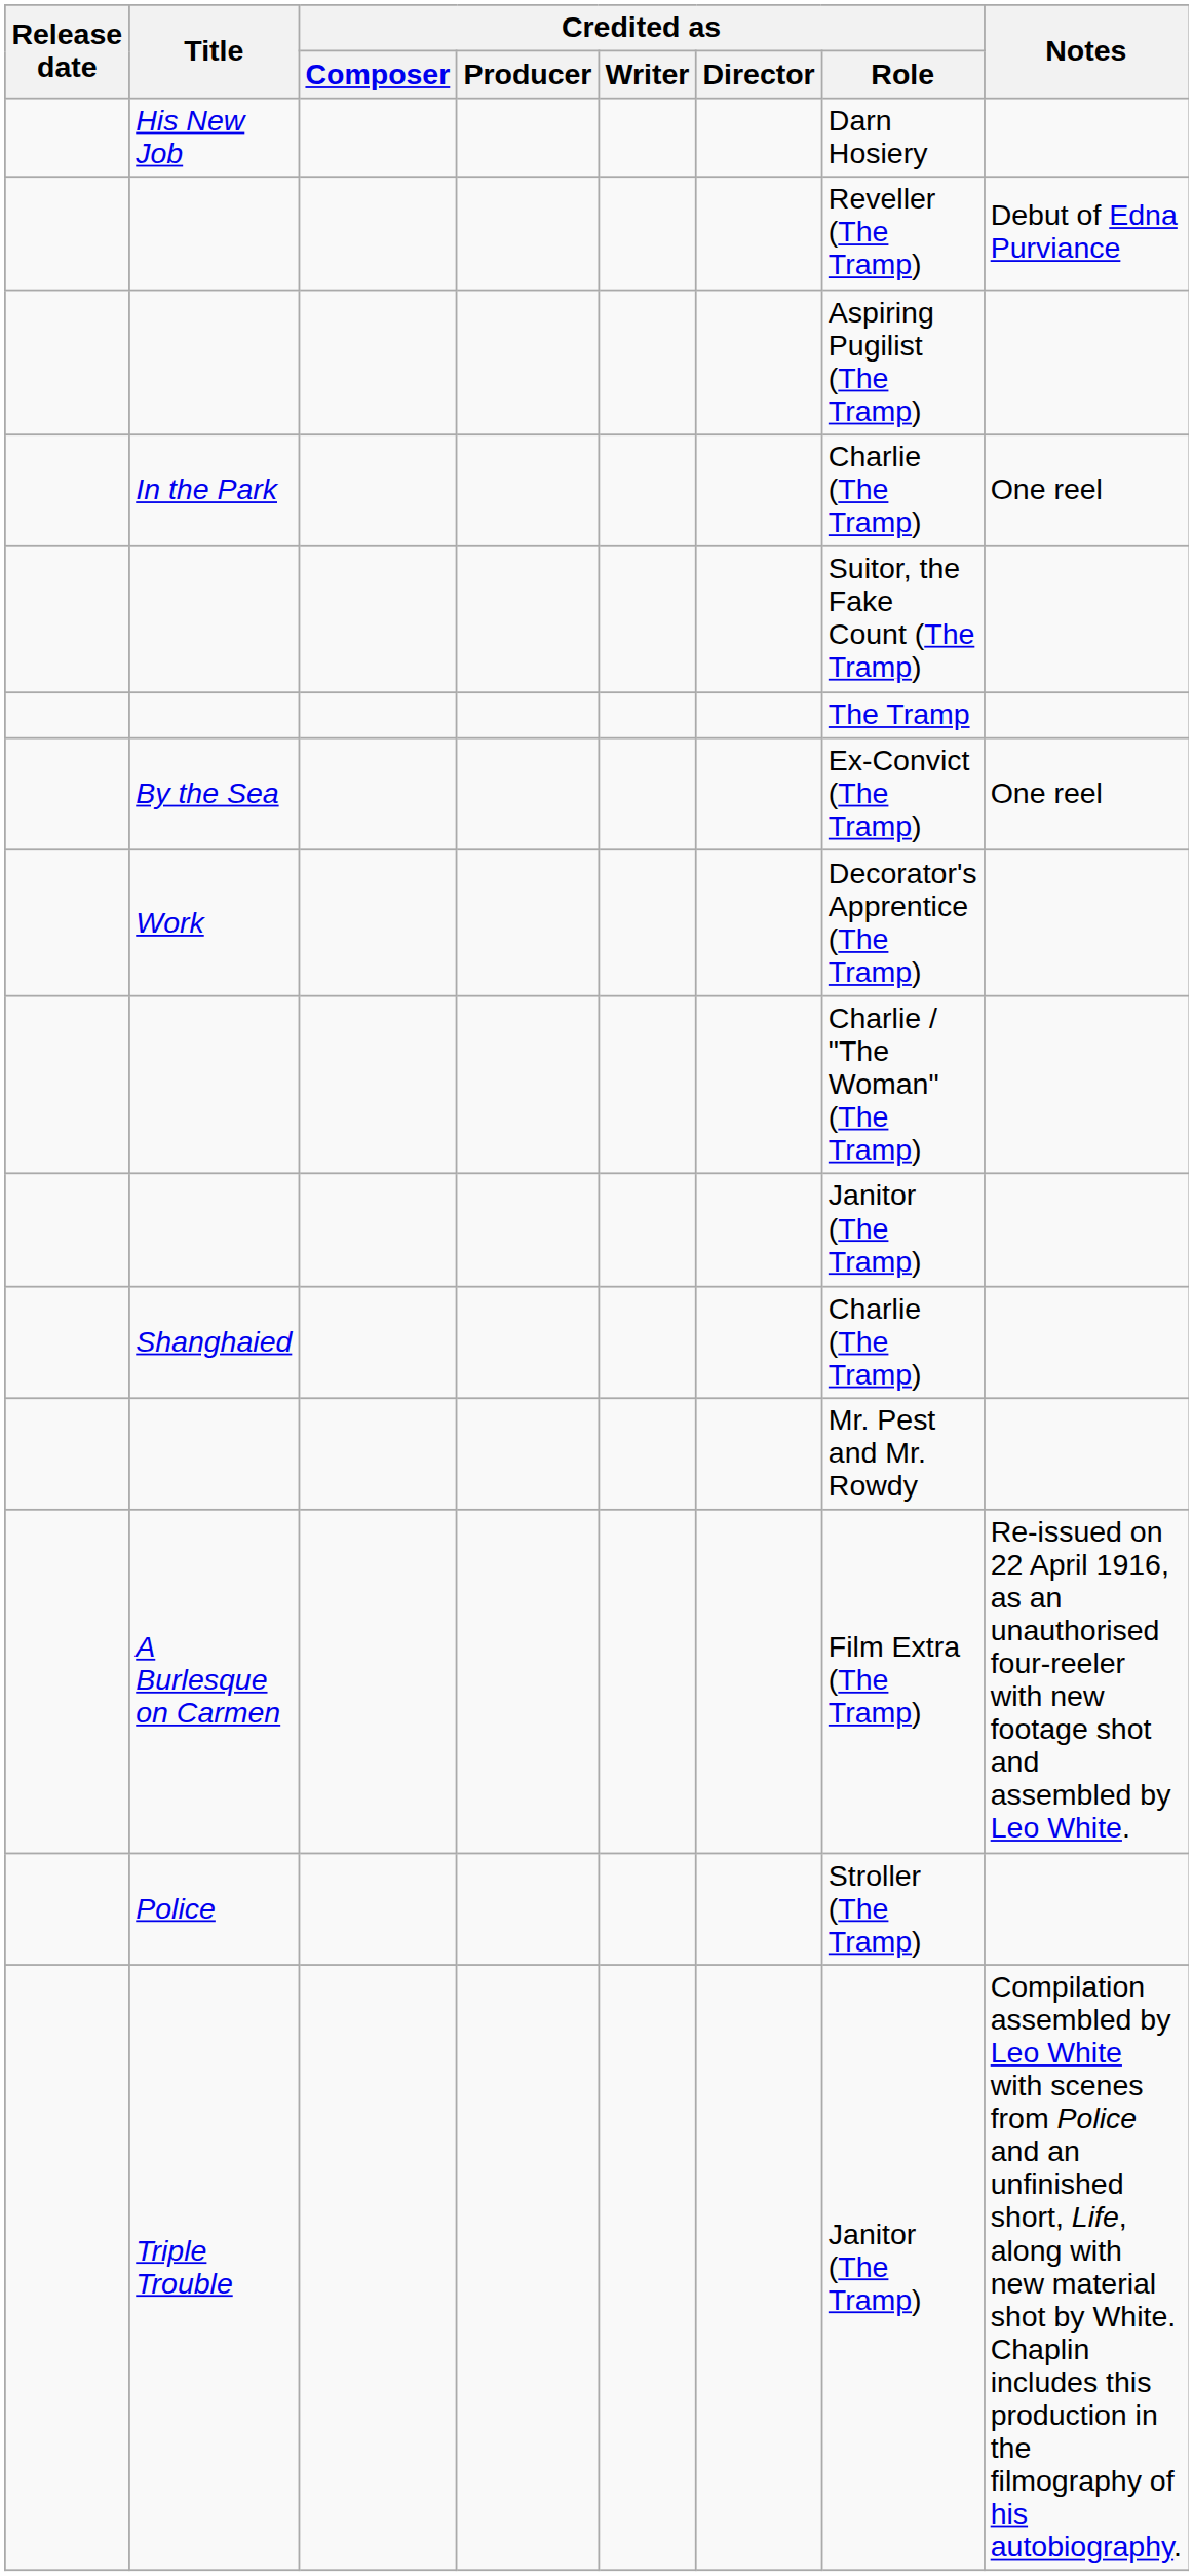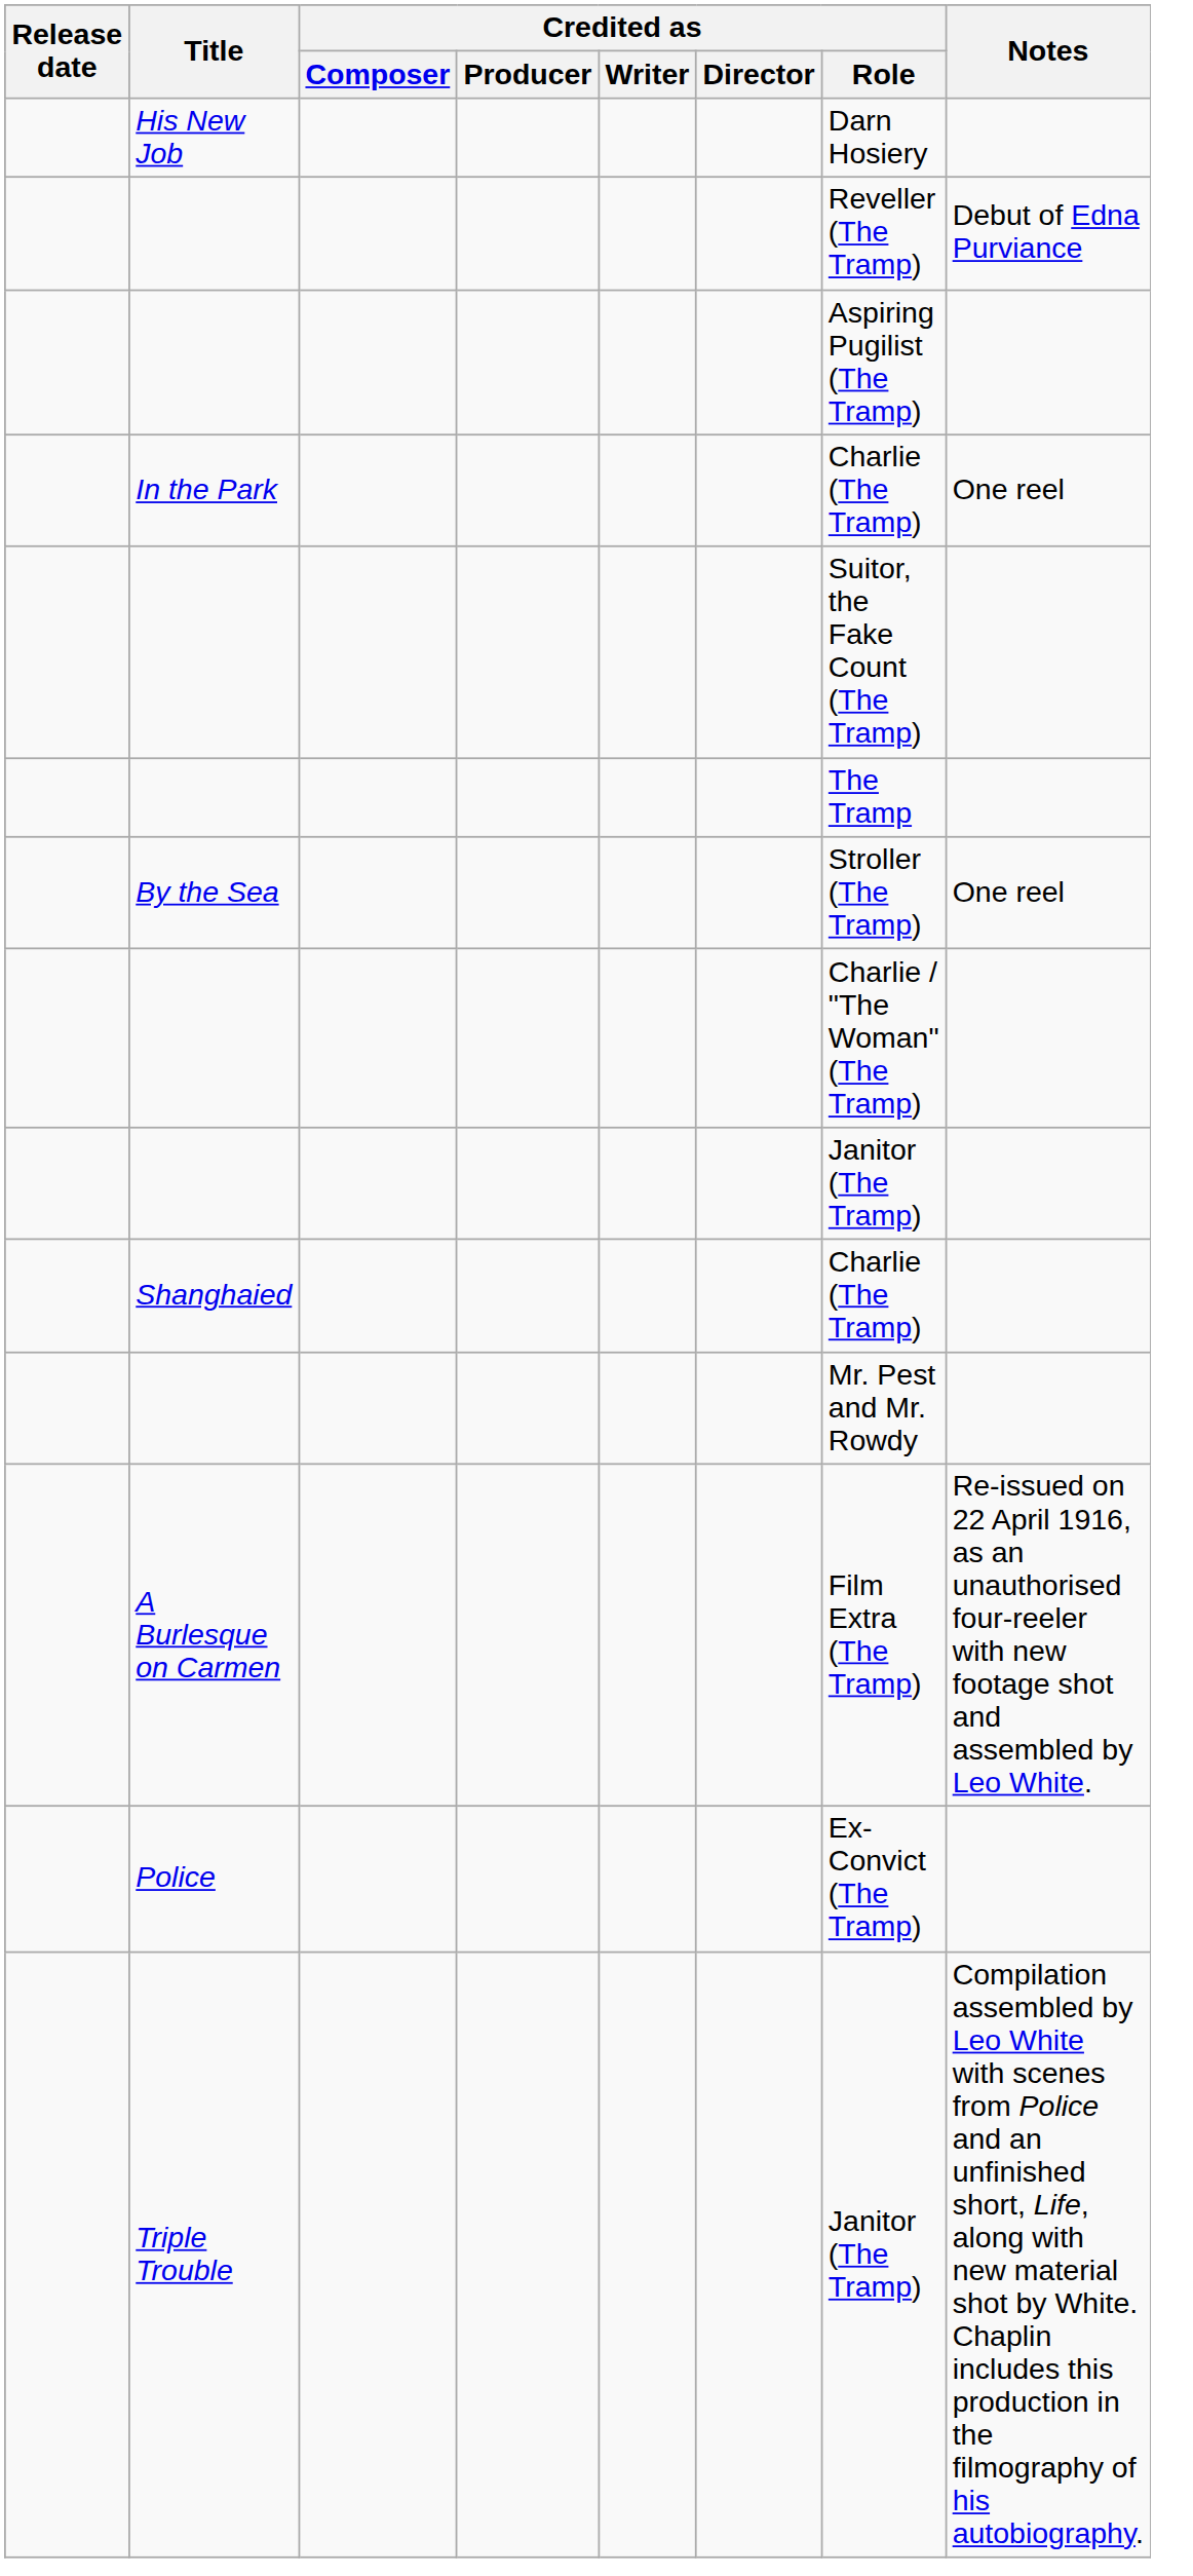 <table class="wikitable sortable sticky-header-multi" width="100%">
 <tr>
 <th width="12%" rowspan="2" scope="col">Release date</th>
 <th width="20%" rowspan="2" scope="col">Title</th>
 <th colspan="5" scope="col">Credited as</th>
 <th rowspan="2" scope="col" class="unsortable">Notes</th>
 </tr>
 <tr>
 <th width="6%"><a href='#'>Composer</a></th>
 <th width="6%">Producer</th>
 <th width="6%">Writer</th>
 <th width="6%">Director</th>
 <th width="15%">Role</th>
 </tr>
 <tr>
 <td scope="row" align="left"></td>
 <td align="left"><em><a href='#'>His New Job</a></em></td>
 <td></td>
 <td></td>
 <td></td>
 <td></td>
 <td align="left">Darn Hosiery</td>
 <td></td>
 </tr>
 <tr>
 <td scope="row" align="left"></td>
 <td align="left"><em></em></td>
 <td></td>
 <td></td>
 <td></td>
 <td></td>
 <td align="left">Reveller (<a href='#'>The Tramp</a>)</td>
 <td align="left">Debut of <a href='#'>Edna Purviance</a></td>
 </tr>
 <tr>
 <td scope="row" align="left"></td>
 <td align="left"><em></em></td>
 <td></td>
 <td></td>
 <td></td>
 <td></td>
 <td align="left">Aspiring Pugilist (<a href='#'>The Tramp</a>)</td>
 <td></td>
 </tr>
 <tr>
 <td scope="row" align="left"></td>
 <td align="left"><em><a href='#'>In the Park</a></em></td>
 <td></td>
 <td></td>
 <td></td>
 <td></td>
 <td align="left">Charlie (<a href='#'>The Tramp</a>)</td>
 <td align="left">One reel</td>
 </tr>
 <tr>
 <td scope="row" align="left"></td>
 <td align="left"><em></em></td>
 <td></td>
 <td></td>
 <td></td>
 <td></td>
 <td align="left">Suitor, the Fake Count (<a href='#'>The Tramp</a>)</td>
 <td></td>
 </tr>
 <tr>
 <td scope="row" align="left"></td>
 <td align="left"><em></em></td>
 <td></td>
 <td></td>
 <td></td>
 <td></td>
 <td align="left"><a href='#'>The Tramp</a></td>
 <td></td>
 </tr>
 <tr>
 <td scope="row" align="left"></td>
 <td align="left"><em><a href='#'>By the Sea</a></em></td>
 <td></td>
 <td></td>
 <td></td>
 <td></td>
-<td align="left">Ex-Convict (<a href='#'>The Tramp</a>)</td>
+<td align="left">Stroller (<a href='#'>The Tramp</a>)</td>
 <td align="left">One reel</td>
-</tr>
-<tr>
-<td scope="row" align="left"></td>
-<td align="left"><em><a href='#'>Work</a></em></td>
-<td></td>
-<td></td>
-<td></td>
-<td></td>
-<td align="left">Decorator's Apprentice (<a href='#'>The Tramp</a>)</td>
-<td></td>
 </tr>
 <tr>
 <td scope="row" align="left"></td>
 <td align="left"><em></em></td>
 <td></td>
 <td></td>
 <td></td>
 <td></td>
 <td align="left">Charlie / "The Woman" (<a href='#'>The Tramp</a>)</td>
 <td></td>
 </tr>
 <tr>
 <td scope="row" align="left"></td>
 <td align="left"><em></em></td>
 <td></td>
 <td></td>
 <td></td>
 <td></td>
 <td align="left">Janitor (<a href='#'>The Tramp</a>)</td>
 <td></td>
 </tr>
 <tr>
 <td scope="row" align="left"></td>
 <td align="left"><em><a href='#'>Shanghaied</a></em></td>
 <td></td>
 <td></td>
 <td></td>
 <td></td>
 <td align="left">Charlie (<a href='#'>The Tramp</a>)</td>
 <td></td>
 </tr>
 <tr>
 <td scope="row" align="left"></td>
 <td align="left"><em></em></td>
 <td></td>
 <td></td>
 <td></td>
 <td></td>
 <td align="left">Mr. Pest and Mr. Rowdy</td>
 <td></td>
 </tr>
 <tr>
 <td scope="row" align="left"></td>
 <td align="left"><em><a href='#'>A Burlesque on Carmen</a></em></td>
 <td></td>
 <td></td>
 <td></td>
 <td></td>
 <td align="left">Film Extra (<a href='#'>The Tramp</a>)</td>
 <td align="left">Re-issued on 22 April 1916, as an unauthorised four-reeler with new footage shot and assembled by <a href='#'>Leo White</a>.</td>
 </tr>
 <tr>
 <td scope="row" align="left"></td>
 <td align="left"><em><a href='#'>Police</a></em></td>
 <td></td>
 <td></td>
 <td></td>
 <td></td>
-<td align="left">Stroller (<a href='#'>The Tramp</a>)</td>
+<td align="left">Ex-Convict (<a href='#'>The Tramp</a>)</td>
 <td></td>
 </tr>
 <tr>
 <td scope="row" align="left"></td>
 <td align="left"><em><a href='#'>Triple Trouble</a></em></td>
 <td></td>
 <td></td>
 <td></td>
 <td></td>
 <td align="left">Janitor (<a href='#'>The Tramp</a>)</td>
 <td align="left">Compilation assembled by <a href='#'>Leo White</a> with scenes from <em>Police</em> and an unfinished short, <em>Life</em>, along with new material shot by White. Chaplin includes this production in the filmography of <a href='#'>his autobiography</a>.</td>
 </tr>
 </table>
